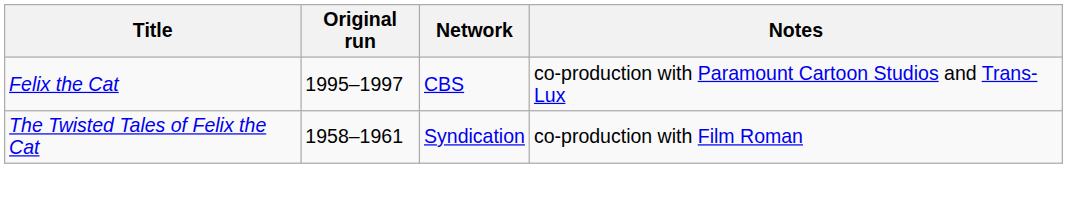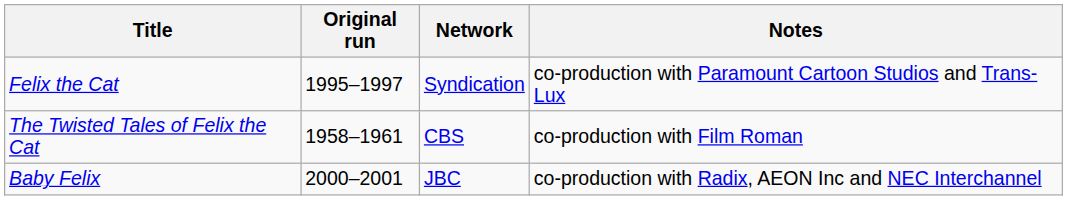 <table class="wikitable sortable">
 <tr>
 <th>Title</th>
 <th>Original run</th>
 <th>Network</th>
 <th>Notes</th>
 </tr>
 <tr>
 <td><em><a href='#'>Felix the Cat</a></em></td>
 <td>1995–1997</td>
-<td><a href='#'>CBS</a></td>
+<td><a href='#'>Syndication</a></td>
 <td>co-production with <a href='#'>Paramount Cartoon Studios</a> and <a href='#'>Trans-Lux</a></td>
 </tr>
 <tr>
 <td><em><a href='#'>The Twisted Tales of Felix the Cat</a></em></td>
 <td>1958–1961</td>
-<td><a href='#'>Syndication</a></td>
+<td><a href='#'>CBS</a></td>
 <td>co-production with <a href='#'>Film Roman</a></td>
 </tr>
+<tr>
+<td><em><a href='#'>Baby Felix</a></em></td>
+<td>2000–2001</td>
+<td><a href='#'>JBC</a></td>
+<td>co-production with <a href='#'>Radix</a>, AEON Inc and <a href='#'>NEC Interchannel</a></td>
+</tr>
 </table>
